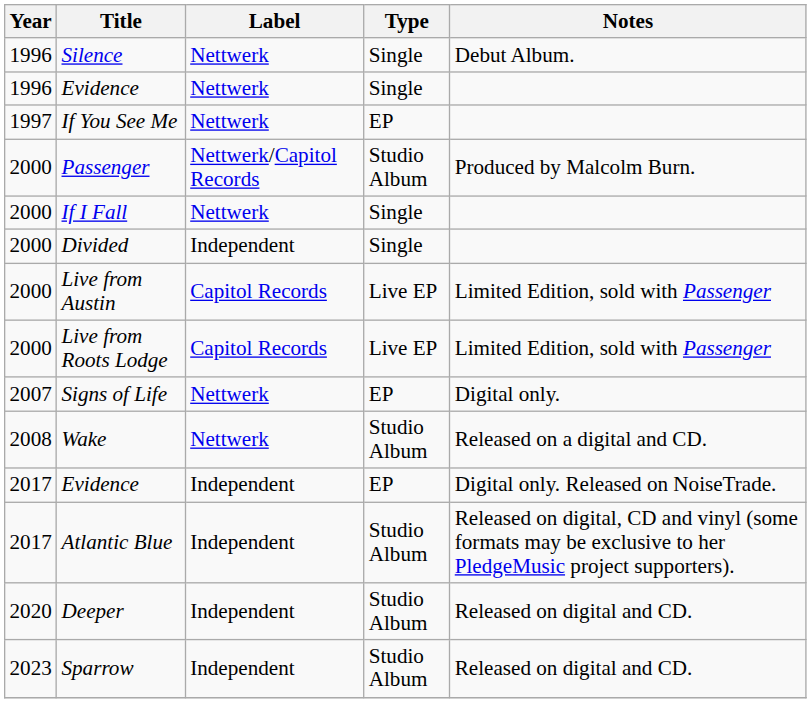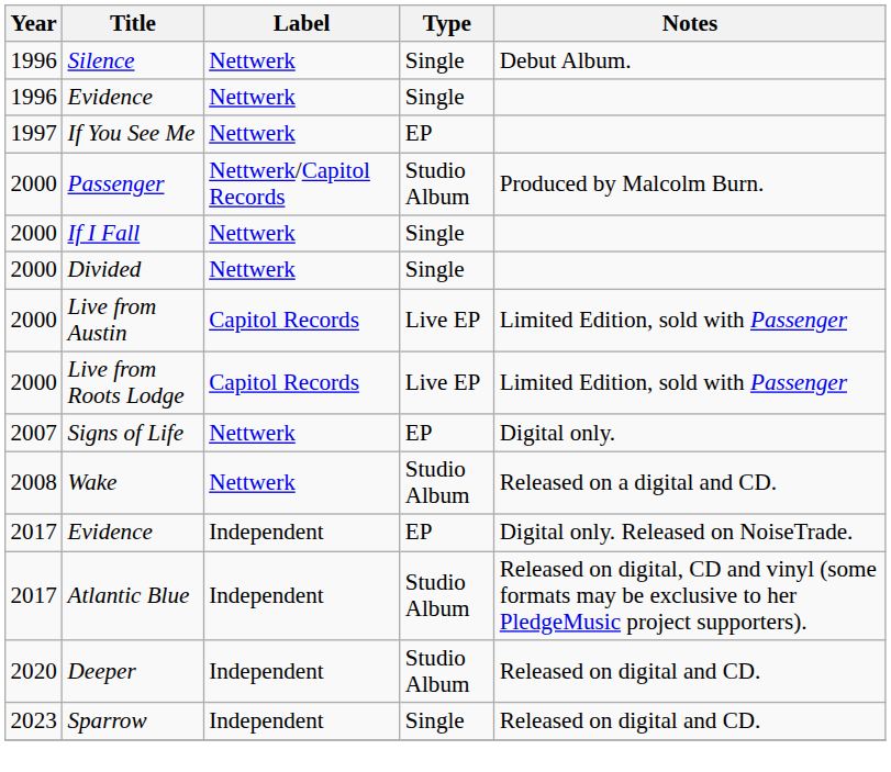 <table class="wikitable">
 <tr>
 <th>Year</th>
 <th>Title</th>
 <th>Label</th>
 <th>Type</th>
 <th>Notes</th>
 </tr>
 <tr>
 <td>1996</td>
 <td><em><a href='#'>Silence</a></em></td>
 <td><a href='#'>Nettwerk</a></td>
 <td>Single</td>
 <td>Debut Album.</td>
 </tr>
 <tr>
 <td>1996</td>
 <td><em>Evidence</em></td>
 <td><a href='#'>Nettwerk</a></td>
 <td>Single</td>
 <td></td>
 </tr>
 <tr>
 <td>1997</td>
 <td><em>If You See Me</em></td>
 <td><a href='#'>Nettwerk</a></td>
 <td>EP</td>
 <td></td>
 </tr>
 <tr>
 <td>2000</td>
 <td><em><a href='#'>Passenger</a></em></td>
 <td><a href='#'>Nettwerk</a>/<a href='#'>Capitol Records</a></td>
 <td>Studio Album</td>
 <td>Produced by Malcolm Burn.</td>
 </tr>
 <tr>
 <td>2000</td>
 <td><em><a href='#'>If I Fall</a></em></td>
 <td><a href='#'>Nettwerk</a></td>
 <td>Single</td>
 <td></td>
 </tr>
 <tr>
 <td>2000</td>
 <td><em>Divided</em></td>
-<td>Independent</td>
+<td><a href='#'>Nettwerk</a></td>
 <td>Single</td>
 <td></td>
 </tr>
 <tr>
 <td>2000</td>
 <td><em>Live from Austin</em></td>
 <td><a href='#'>Capitol Records</a></td>
 <td>Live EP</td>
 <td>Limited Edition, sold with <em><a href='#'>Passenger</a></em></td>
 </tr>
 <tr>
 <td>2000</td>
 <td><em>Live from Roots Lodge</em></td>
 <td><a href='#'>Capitol Records</a></td>
 <td>Live EP</td>
 <td>Limited Edition, sold with <em><a href='#'>Passenger</a></em></td>
 </tr>
 <tr>
 <td>2007</td>
 <td><em>Signs of Life</em></td>
 <td><a href='#'>Nettwerk</a></td>
 <td>EP</td>
 <td>Digital only.</td>
 </tr>
 <tr>
 <td>2008</td>
 <td><em>Wake</em></td>
 <td><a href='#'>Nettwerk</a></td>
 <td>Studio Album</td>
 <td>Released on a digital and CD.</td>
 </tr>
 <tr>
 <td>2017</td>
 <td><em>Evidence</em></td>
 <td>Independent</td>
 <td>EP</td>
 <td>Digital only. Released on NoiseTrade.</td>
 </tr>
 <tr>
 <td>2017</td>
 <td><em> Atlantic Blue </em></td>
 <td>Independent</td>
 <td>Studio Album</td>
 <td>Released on digital, CD and vinyl (some formats may be exclusive to her <a href='#'>PledgeMusic</a> project supporters).</td>
 </tr>
 <tr>
 <td>2020</td>
 <td><em>Deeper </em></td>
 <td>Independent</td>
 <td>Studio Album</td>
 <td>Released on digital and CD.</td>
 </tr>
 <tr>
 <td>2023</td>
 <td><em>Sparrow </em></td>
 <td>Independent</td>
-<td>Studio Album</td>
+<td>Single</td>
 <td>Released on digital and CD.</td>
 </tr>
 <tr>
 </tr>
 </table>
